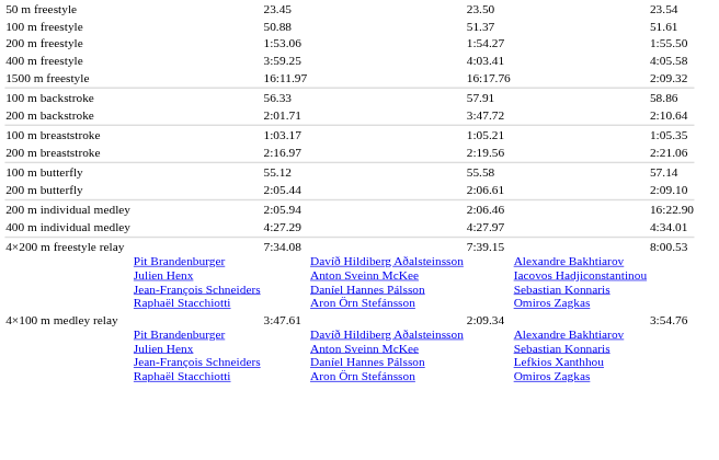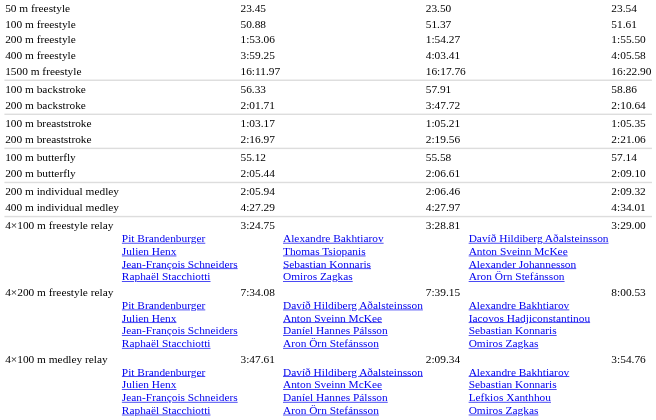 <table>
 <tr valign="top">
 <td>50 m freestyle</td>
 <td></td>
 <td>23.45</td>
 <td></td>
 <td>23.50</td>
 <td></td>
 <td>23.54</td>
 </tr>
 <tr valign="top">
 <td>100 m freestyle</td>
 <td></td>
 <td>50.88</td>
 <td></td>
 <td>51.37</td>
 <td></td>
 <td>51.61</td>
 </tr>
 <tr valign="top">
 <td>200 m freestyle</td>
 <td></td>
 <td>1:53.06</td>
 <td></td>
 <td>1:54.27</td>
 <td></td>
 <td>1:55.50</td>
 </tr>
 <tr valign="top">
 <td>400 m freestyle</td>
 <td></td>
 <td>3:59.25</td>
 <td></td>
 <td>4:03.41</td>
 <td></td>
 <td>4:05.58</td>
 </tr>
 <tr valign="top">
 <td>1500 m freestyle</td>
 <td></td>
 <td>16:11.97</td>
 <td></td>
 <td>16:17.76</td>
 <td></td>
-<td>2:09.32</td>
+<td>16:22.90</td>
 </tr>
 <tr bgcolor=#DDDDDD>
 <td colspan=7></td>
 </tr>
 <tr valign="top">
 <td>100 m backstroke</td>
 <td></td>
 <td>56.33</td>
 <td></td>
 <td>57.91</td>
 <td></td>
 <td>58.86</td>
 </tr>
 <tr valign="top">
 <td>200 m backstroke</td>
 <td></td>
 <td>2:01.71</td>
 <td></td>
 <td>3:47.72</td>
 <td></td>
 <td>2:10.64</td>
 </tr>
 <tr bgcolor=#DDDDDD>
 <td colspan=7></td>
 </tr>
 <tr valign="top">
 <td>100 m breaststroke</td>
 <td></td>
 <td>1:03.17</td>
 <td></td>
 <td>1:05.21</td>
 <td></td>
 <td>1:05.35</td>
 </tr>
 <tr valign="top">
 <td>200 m breaststroke</td>
 <td></td>
 <td>2:16.97</td>
 <td></td>
 <td>2:19.56</td>
 <td></td>
 <td>2:21.06</td>
 </tr>
 <tr bgcolor=#DDDDDD>
 <td colspan=7></td>
 </tr>
 <tr valign="top">
 <td>100 m butterfly</td>
 <td></td>
 <td>55.12</td>
 <td></td>
 <td>55.58</td>
 <td></td>
 <td>57.14</td>
 </tr>
 <tr valign="top">
 <td>200 m butterfly</td>
 <td></td>
 <td>2:05.44</td>
 <td></td>
 <td>2:06.61</td>
 <td></td>
 <td>2:09.10</td>
 </tr>
 <tr bgcolor=#DDDDDD>
 <td colspan=7></td>
 </tr>
 <tr valign="top">
 <td>200 m individual medley</td>
 <td></td>
 <td>2:05.94</td>
 <td></td>
 <td>2:06.46</td>
 <td></td>
-<td>16:22.90</td>
+<td>2:09.32</td>
 </tr>
 <tr valign="top">
 <td>400 m individual medley</td>
 <td></td>
 <td>4:27.29</td>
 <td></td>
 <td>4:27.97</td>
 <td></td>
 <td>4:34.01</td>
 </tr>
 <tr bgcolor=#DDDDDD>
 <td colspan=7></td>
+</tr>
+<tr valign="top">
+<td>4×100 m freestyle relay</td>
+<td><br><a href='#'>Pit Brandenburger</a><br><a href='#'>Julien Henx</a><br><a href='#'>Jean-François Schneiders</a><br><a href='#'>Raphaël Stacchiotti</a></td>
+<td>3:24.75</td>
+<td><br><a href='#'>Alexandre Bakhtiarov</a><br><a href='#'>Thomas Tsiopanis</a><br><a href='#'>Sebastian Konnaris</a><br><a href='#'>Omiros Zagkas</a></td>
+<td>3:28.81</td>
+<td><br><a href='#'>Davíð Hildiberg Aðalsteinsson</a><br><a href='#'>Anton Sveinn McKee</a><br><a href='#'>Alexander Johannesson</a><br><a href='#'>Aron Örn Stefánsson</a></td>
+<td>3:29.00</td>
 </tr>
 <tr valign="top">
 <td>4×200 m freestyle relay</td>
 <td><br><a href='#'>Pit Brandenburger</a><br><a href='#'>Julien Henx</a><br><a href='#'>Jean-François Schneiders</a><br><a href='#'>Raphaël Stacchiotti</a></td>
 <td>7:34.08</td>
 <td><br><a href='#'>Davíð Hildiberg Aðalsteinsson</a><br><a href='#'>Anton Sveinn McKee</a><br><a href='#'>Daníel Hannes Pálsson</a><br><a href='#'>Aron Örn Stefánsson</a></td>
 <td>7:39.15</td>
 <td><br><a href='#'>Alexandre Bakhtiarov</a><br><a href='#'>Iacovos Hadjiconstantinou</a><br><a href='#'>Sebastian Konnaris</a><br><a href='#'>Omiros Zagkas</a></td>
 <td>8:00.53</td>
 </tr>
 <tr valign="top">
 <td>4×100 m medley relay</td>
 <td><br><a href='#'>Pit Brandenburger</a><br><a href='#'>Julien Henx</a><br><a href='#'>Jean-François Schneiders</a><br><a href='#'>Raphaël Stacchiotti</a></td>
 <td>3:47.61</td>
 <td><br><a href='#'>Davíð Hildiberg Aðalsteinsson</a><br><a href='#'>Anton Sveinn McKee</a><br><a href='#'>Daníel Hannes Pálsson</a><br><a href='#'>Aron Örn Stefánsson</a></td>
 <td>2:09.34</td>
 <td><br><a href='#'>Alexandre Bakhtiarov</a><br><a href='#'>Sebastian Konnaris</a><br><a href='#'>Lefkios Xanthhou</a><br><a href='#'>Omiros Zagkas</a></td>
 <td>3:54.76</td>
 </tr>
 </table>
